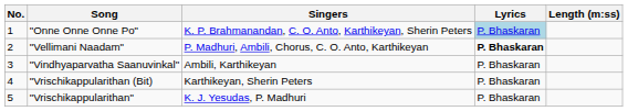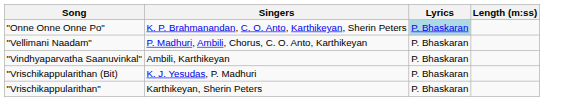 <table class="wikitable" style="font-size:95%;">
 <tr>
-<th>No.</th>
 <th>Song</th>
 <th>Singers</th>
 <th>Lyrics</th>
 <th>Length (m:ss)</th>
 </tr>
 <tr>
-<td>1</td>
 <td>"Onne Onne Onne Po"</td>
 <td><a href='#'>K. P. Brahmanandan</a>, <a href='#'>C. O. Anto</a>, <a href='#'>Karthikeyan</a>, Sherin Peters</td>
 <td style="background: lightblue;"><a href='#'>P. Bhaskaran</a></td>
 <td></td>
 </tr>
 <tr>
-<td>2</td>
 <td>"Vellimani Naadam"</td>
 <td><a href='#'>P. Madhuri</a>, <a href='#'>Ambili</a>, Chorus, C. O. Anto, Karthikeyan</td>
-<td><strong>P. Bhaskaran</strong></td>
+<td>P. Bhaskaran</td>
 <td></td>
 </tr>
 <tr>
-<td>3</td>
 <td>"Vindhyaparvatha Saanuvinkal"</td>
 <td>Ambili, Karthikeyan</td>
 <td>P. Bhaskaran</td>
 <td></td>
 </tr>
 <tr>
-<td>4</td>
 <td>"Vrischikappularithan (Bit)</td>
+<td><a href='#'>K. J. Yesudas</a>, P. Madhuri</td>
+<td>P. Bhaskaran</td>
+<td></td>
+</tr>
+<tr>
+<td>"Vrischikappularithan"</td>
 <td>Karthikeyan, Sherin Peters</td>
 <td>P. Bhaskaran</td>
 <td></td>
 </tr>
-<tr>
-<td>5</td>
-<td>"Vrischikappularithan"</td>
-<td><a href='#'>K. J. Yesudas</a>, P. Madhuri</td>
-<td>P. Bhaskaran</td>
-<td></td>
-</tr>
 </table>
